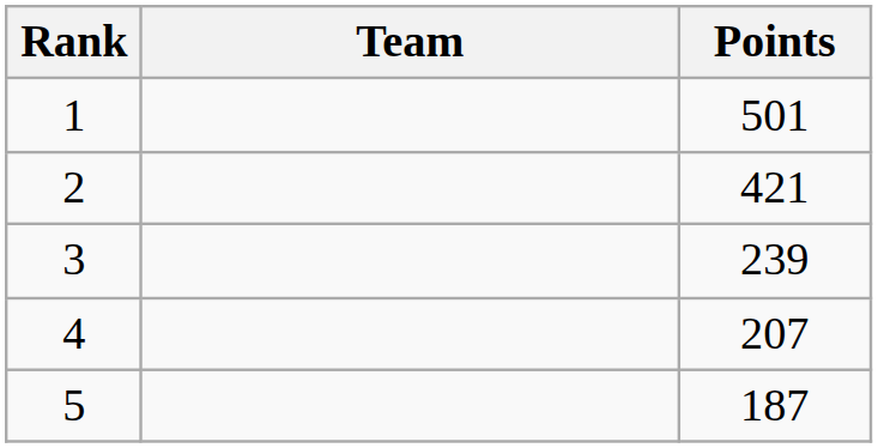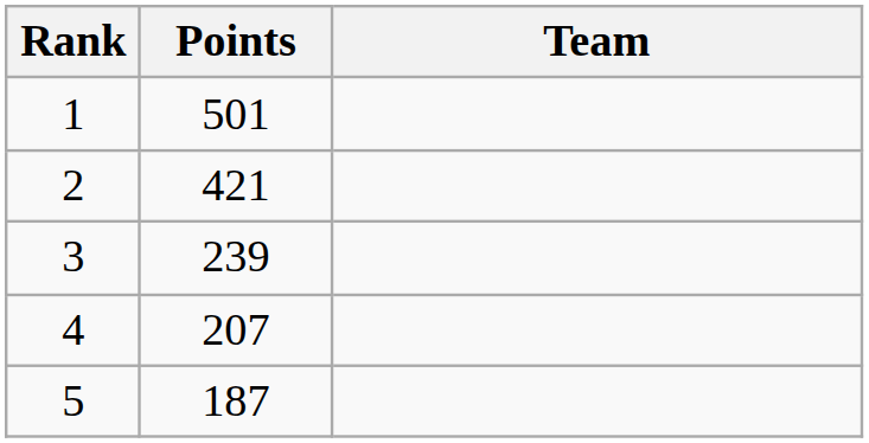 <table class="wikitable" style="text-align:center;">
 <tr>
 <th width=40>Rank</th>
+<th width=60>Points</th>
 <th width=180>Team</th>
-<th width=60>Points</th>
 </tr>
 <tr>
 <td>1</td>
+<td>501</td>
 <td align=left></td>
-<td>501</td>
 </tr>
 <tr>
 <td>2</td>
+<td>421</td>
 <td align=left></td>
-<td>421</td>
 </tr>
 <tr>
 <td>3</td>
+<td>239</td>
 <td align=left></td>
-<td>239</td>
 </tr>
 <tr>
 <td>4</td>
+<td>207</td>
 <td align=left></td>
-<td>207</td>
 </tr>
 <tr>
 <td>5</td>
+<td>187</td>
 <td align=left></td>
-<td>187</td>
 </tr>
 </table>
